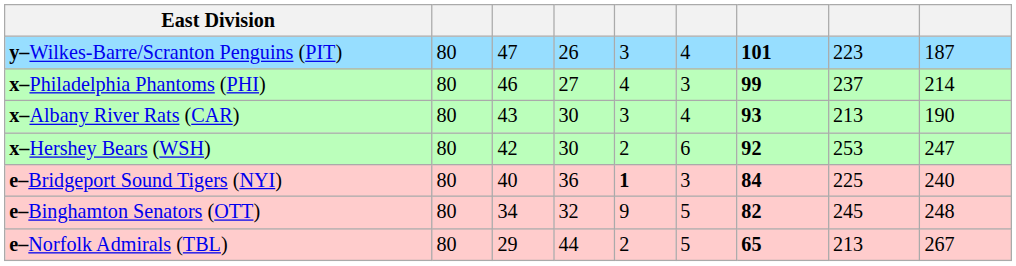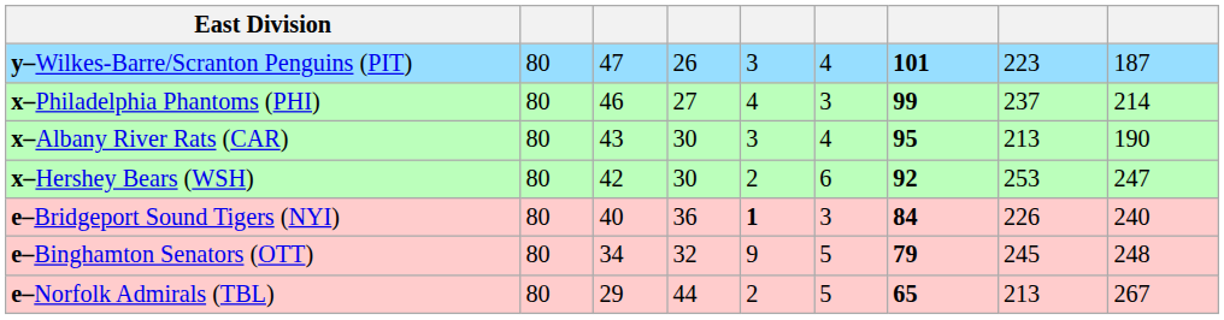 <table class="wikitable" style="width:50em">
 <tr>
 <th width="35%">East Division</th>
 <th width="5%"></th>
 <th width="5%"></th>
 <th width="5%"></th>
 <th width="5%"></th>
 <th width="5%"></th>
 <th width="7.5%"></th>
 <th width="7.5%"></th>
 <th width="7.5%"></th>
 </tr>
 <tr bgcolor="#97DEFF">
 <td><strong>y–</strong><a href='#'>Wilkes-Barre/Scranton Penguins</a> (<a href='#'>PIT</a>)</td>
 <td>80</td>
 <td>47</td>
 <td>26</td>
 <td>3</td>
 <td>4</td>
 <td><strong>101</strong></td>
 <td>223</td>
 <td>187</td>
 </tr>
 <tr bgcolor="#bbffbb">
 <td><strong>x–</strong><a href='#'>Philadelphia Phantoms</a> (<a href='#'>PHI</a>)</td>
 <td>80</td>
 <td>46</td>
 <td>27</td>
 <td>4</td>
 <td>3</td>
 <td><strong>99</strong></td>
 <td>237</td>
 <td>214</td>
 </tr>
 <tr bgcolor="#bbffbb">
 <td><strong>x–</strong><a href='#'>Albany River Rats</a> (<a href='#'>CAR</a>)</td>
 <td>80</td>
 <td>43</td>
 <td>30</td>
 <td>3</td>
 <td>4</td>
-<td><strong>93</strong></td>
+<td><strong>95</strong></td>
 <td>213</td>
 <td>190</td>
 </tr>
 <tr bgcolor="#bbffbb">
 <td><strong>x–</strong><a href='#'>Hershey Bears</a> (<a href='#'>WSH</a>)</td>
 <td>80</td>
 <td>42</td>
 <td>30</td>
 <td>2</td>
 <td>6</td>
 <td><strong>92</strong></td>
 <td>253</td>
 <td>247</td>
 </tr>
 <tr bgcolor=#ffcccc>
 <td><strong>e–</strong><a href='#'>Bridgeport Sound Tigers</a> (<a href='#'>NYI</a>)</td>
 <td>80</td>
 <td>40</td>
 <td>36</td>
 <td><strong>1</strong></td>
 <td>3</td>
 <td><strong>84</strong></td>
-<td>225</td>
+<td>226</td>
 <td>240</td>
 </tr>
 <tr bgcolor=#ffcccc>
 <td><strong>e–</strong><a href='#'>Binghamton Senators</a> (<a href='#'>OTT</a>)</td>
 <td>80</td>
 <td>34</td>
 <td>32</td>
 <td>9</td>
 <td>5</td>
-<td><strong>82</strong></td>
+<td><strong>79</strong></td>
 <td>245</td>
 <td>248</td>
 </tr>
 <tr bgcolor=#ffcccc>
 <td><strong>e–</strong><a href='#'>Norfolk Admirals</a> (<a href='#'>TBL</a>)</td>
 <td>80</td>
 <td>29</td>
 <td>44</td>
 <td>2</td>
 <td>5</td>
 <td><strong>65</strong></td>
 <td>213</td>
 <td>267</td>
 </tr>
 </table>
